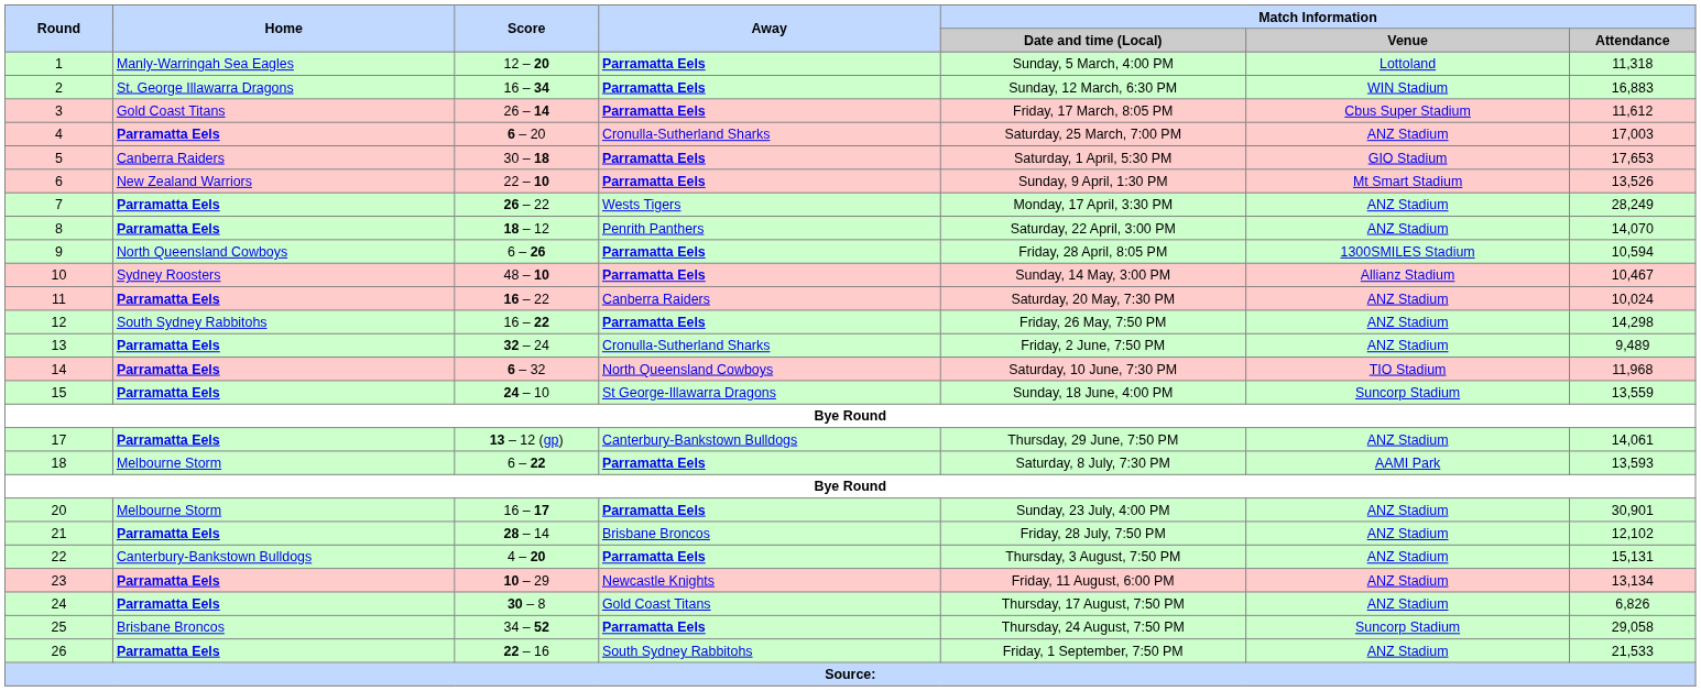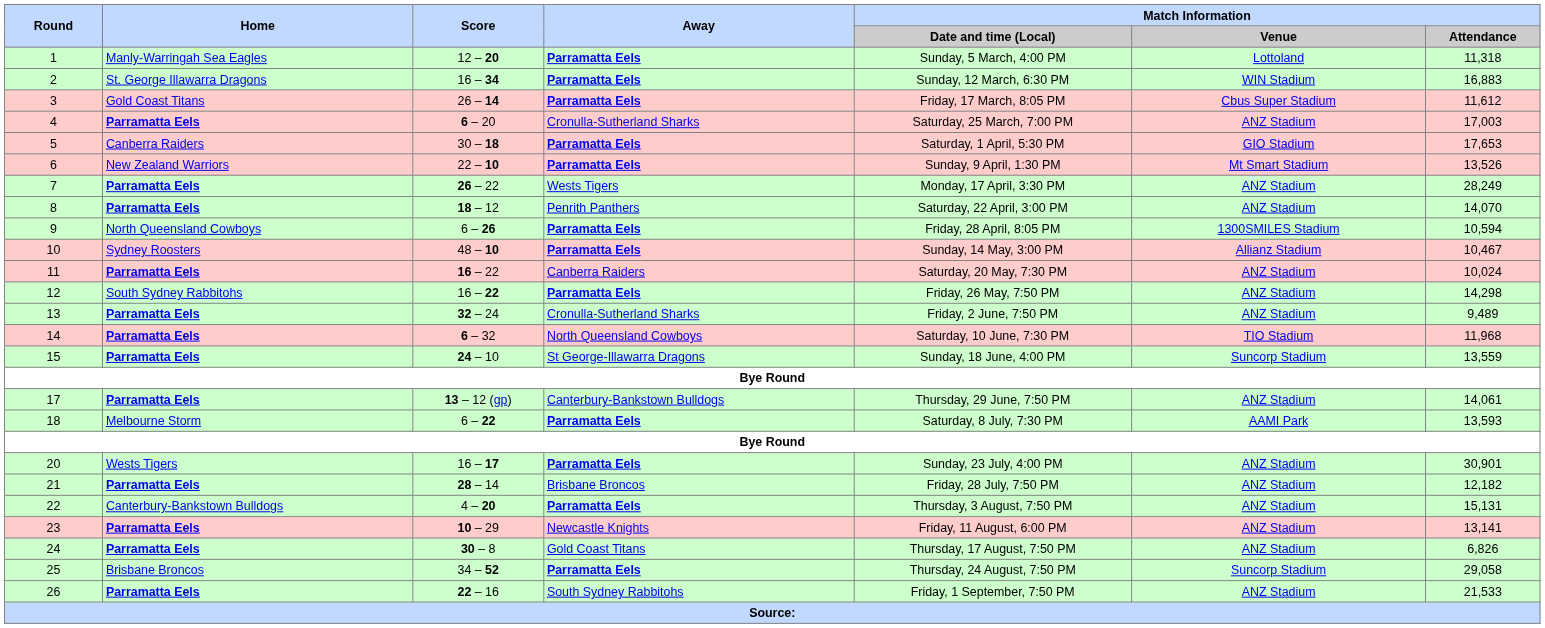 <table border="1" cellpadding="3" cellspacing="0" style="border-collapse:collapse; font-size:80%; text-align:center; width:100%;">
 <tr style="background:#c1d8ff;">
 <th rowspan="2" style="width:6%;">Round</th>
 <th rowspan="2" style="width:19%;">Home</th>
 <th rowspan="2" style="width:8%;">Score</th>
 <th rowspan="2" style="width:19%;">Away</th>
 <th colspan=6>Match Information</th>
 </tr>
 <tr style="background:#ccc;">
 <th width=17%>Date and time (Local)</th>
 <th width=18%>Venue</th>
 <th width=7%>Attendance</th>
 </tr>
 <tr style="text-align:center; background:#cfc;">
 <td>1</td>
 <td style="text-align:left;"> <a href='#'>Manly-Warringah Sea Eagles</a></td>
 <td>12 – <strong>20</strong></td>
 <td style="text-align:left;"> <strong><a href='#'>Parramatta Eels</a></strong></td>
 <td>Sunday, 5 March, 4:00 PM</td>
 <td><a href='#'>Lottoland</a></td>
 <td>11,318</td>
 </tr>
 <tr style="text-align:center; background:#cfc;">
 <td>2</td>
 <td style="text-align:left;"> <a href='#'>St. George Illawarra Dragons</a></td>
 <td>16 – <strong>34</strong></td>
 <td style="text-align:left;"> <strong><a href='#'>Parramatta Eels</a></strong></td>
 <td>Sunday, 12 March, 6:30 PM</td>
 <td><a href='#'>WIN Stadium</a></td>
 <td>16,883</td>
 </tr>
 <tr style="text-align:center; background:#fcc;">
 <td>3</td>
 <td style="text-align:left;"> <a href='#'>Gold Coast Titans</a></td>
 <td>26 – <strong>14</strong></td>
 <td style="text-align:left;"> <strong><a href='#'>Parramatta Eels</a></strong></td>
 <td>Friday, 17 March, 8:05 PM</td>
 <td><a href='#'>Cbus Super Stadium</a></td>
 <td>11,612</td>
 </tr>
 <tr style="text-align:center; background:#fcc;">
 <td>4</td>
 <td style="text-align:left;"> <strong><a href='#'>Parramatta Eels</a></strong></td>
 <td><strong>6</strong> – 20</td>
 <td style="text-align:left;"> <a href='#'>Cronulla-Sutherland Sharks</a></td>
 <td>Saturday, 25 March, 7:00 PM</td>
 <td><a href='#'>ANZ Stadium</a></td>
 <td>17,003</td>
 </tr>
 <tr style="text-align:center; background:#fcc;">
 <td>5</td>
 <td style="text-align:left;"> <a href='#'>Canberra Raiders</a></td>
 <td>30 – <strong>18</strong></td>
 <td style="text-align:left;"> <strong><a href='#'>Parramatta Eels</a></strong></td>
 <td>Saturday, 1 April, 5:30 PM</td>
 <td><a href='#'>GIO Stadium</a></td>
 <td>17,653</td>
 </tr>
 <tr style="text-align:center; background:#fcc;">
 <td>6</td>
 <td style="text-align:left;"> <a href='#'>New Zealand Warriors</a></td>
 <td>22 – <strong>10</strong></td>
 <td style="text-align:left;"> <strong><a href='#'>Parramatta Eels</a></strong></td>
 <td>Sunday, 9 April, 1:30 PM</td>
 <td><a href='#'>Mt Smart Stadium</a></td>
 <td>13,526</td>
 </tr>
 <tr style="text-align:center; background:#cfc;">
 <td>7</td>
 <td style="text-align:left;"> <strong><a href='#'>Parramatta Eels</a></strong></td>
 <td><strong>26</strong> – 22</td>
 <td style="text-align:left;"> <a href='#'>Wests Tigers</a></td>
 <td>Monday, 17 April, 3:30 PM</td>
 <td><a href='#'>ANZ Stadium</a></td>
 <td>28,249</td>
 </tr>
 <tr style="text-align:center; background:#cfc;">
 <td>8</td>
 <td style="text-align:left;"> <strong><a href='#'>Parramatta Eels</a></strong></td>
 <td><strong>18</strong> – 12</td>
 <td style="text-align:left;"> <a href='#'>Penrith Panthers</a></td>
 <td>Saturday, 22 April, 3:00 PM</td>
 <td><a href='#'>ANZ Stadium</a></td>
 <td>14,070</td>
 </tr>
 <tr style="text-align:center; background:#cfc;">
 <td>9</td>
 <td style="text-align:left;"> <a href='#'>North Queensland Cowboys</a></td>
 <td>6 – <strong>26</strong></td>
 <td style="text-align:left;"> <strong><a href='#'>Parramatta Eels</a></strong></td>
 <td>Friday, 28 April, 8:05 PM</td>
 <td><a href='#'>1300SMILES Stadium</a></td>
 <td>10,594</td>
 </tr>
 <tr style="text-align:center; background:#fcc;">
 <td>10</td>
 <td style="text-align:left;"> <a href='#'>Sydney Roosters</a></td>
 <td>48 – <strong>10</strong></td>
 <td style="text-align:left;"> <strong><a href='#'>Parramatta Eels</a></strong></td>
 <td>Sunday, 14 May, 3:00 PM</td>
 <td><a href='#'>Allianz Stadium</a></td>
 <td>10,467</td>
 </tr>
 <tr style="text-align:center; background:#fcc;">
 <td>11</td>
 <td style="text-align:left;"> <strong><a href='#'>Parramatta Eels</a></strong></td>
 <td><strong>16</strong> – 22</td>
 <td style="text-align:left;"> <a href='#'>Canberra Raiders</a></td>
 <td>Saturday, 20 May, 7:30 PM</td>
 <td><a href='#'>ANZ Stadium</a></td>
 <td>10,024</td>
 </tr>
 <tr style="text-align:center; background:#cfc;">
 <td>12</td>
 <td style="text-align:left;"> <a href='#'>South Sydney Rabbitohs</a></td>
 <td>16 – <strong>22</strong></td>
 <td style="text-align:left;"> <strong><a href='#'>Parramatta Eels</a></strong></td>
 <td>Friday, 26 May, 7:50 PM</td>
 <td><a href='#'>ANZ Stadium</a></td>
 <td>14,298</td>
 </tr>
 <tr style="text-align:center; background:#cfc;">
 <td>13</td>
 <td style="text-align:left;"> <strong><a href='#'>Parramatta Eels</a></strong></td>
 <td><strong>32</strong> – 24</td>
 <td style="text-align:left;"> <a href='#'>Cronulla-Sutherland Sharks</a></td>
 <td>Friday, 2 June, 7:50 PM</td>
 <td><a href='#'>ANZ Stadium</a></td>
 <td>9,489</td>
 </tr>
 <tr style="text-align:center; background:#fcc;">
 <td>14</td>
 <td style="text-align:left;"> <strong><a href='#'>Parramatta Eels</a></strong></td>
 <td><strong>6</strong> – 32</td>
 <td style="text-align:left;"> <a href='#'>North Queensland Cowboys</a></td>
 <td>Saturday, 10 June, 7:30 PM</td>
 <td><a href='#'>TIO Stadium</a></td>
 <td>11,968</td>
 </tr>
 <tr style="text-align:center; background:#cfc;">
 <td>15</td>
 <td style="text-align:left;"> <strong><a href='#'>Parramatta Eels</a></strong></td>
 <td><strong>24</strong> – 10</td>
 <td style="text-align:left;"> <a href='#'>St George-Illawarra Dragons</a></td>
 <td>Sunday, 18 June, 4:00 PM</td>
 <td><a href='#'>Suncorp Stadium</a></td>
 <td>13,559</td>
 </tr>
 <tr>
 <td colspan="8" align="center"><strong>Bye Round</strong></td>
 </tr>
 <tr style="text-align:center; background:#cfc;">
 <td>17</td>
 <td style="text-align:left;"> <strong><a href='#'>Parramatta Eels</a></strong></td>
 <td><strong>13</strong> – 12 (<a href='#'>gp</a>)</td>
 <td style="text-align:left;"> <a href='#'>Canterbury-Bankstown Bulldogs</a></td>
 <td>Thursday, 29 June, 7:50 PM</td>
 <td><a href='#'>ANZ Stadium</a></td>
 <td>14,061</td>
 </tr>
 <tr style="text-align:center; background:#cfc;">
 <td>18</td>
 <td style="text-align:left;"> <a href='#'>Melbourne Storm</a></td>
 <td>6 – <strong>22</strong></td>
 <td style="text-align:left;"> <strong><a href='#'>Parramatta Eels</a></strong></td>
 <td>Saturday, 8 July, 7:30 PM</td>
 <td><a href='#'>AAMI Park</a></td>
 <td>13,593</td>
 </tr>
 <tr>
 <td colspan="8" align="center"><strong>Bye Round</strong></td>
 </tr>
 <tr style="text-align:center; background:#cfc;">
 <td>20</td>
-<td style="text-align:left;"> <a href='#'>Melbourne Storm</a></td>
+<td style="text-align:left;"> <a href='#'>Wests Tigers</a></td>
 <td>16 – <strong>17</strong></td>
 <td style="text-align:left;"> <strong><a href='#'>Parramatta Eels</a></strong></td>
 <td>Sunday, 23 July, 4:00 PM</td>
 <td><a href='#'>ANZ Stadium</a></td>
 <td>30,901</td>
 </tr>
 <tr style="text-align:center; background:#cfc;">
 <td>21</td>
 <td style="text-align:left;"> <strong><a href='#'>Parramatta Eels</a></strong></td>
 <td><strong>28</strong> – 14</td>
 <td style="text-align:left;"> <a href='#'>Brisbane Broncos</a></td>
 <td>Friday, 28 July, 7:50 PM</td>
 <td><a href='#'>ANZ Stadium</a></td>
-<td>12,102</td>
+<td>12,182</td>
 </tr>
 <tr style="text-align:center; background:#cfc;">
 <td>22</td>
 <td style="text-align:left;"> <a href='#'>Canterbury-Bankstown Bulldogs</a></td>
 <td>4 – <strong>20</strong></td>
 <td style="text-align:left;"> <strong><a href='#'>Parramatta Eels</a></strong></td>
 <td>Thursday, 3 August, 7:50 PM</td>
 <td><a href='#'>ANZ Stadium</a></td>
 <td>15,131</td>
 </tr>
 <tr style="text-align:center; background:#fcc;">
 <td>23</td>
 <td style="text-align:left;"> <strong><a href='#'>Parramatta Eels</a></strong></td>
 <td><strong>10</strong> – 29</td>
 <td style="text-align:left;"> <a href='#'>Newcastle Knights</a></td>
 <td>Friday, 11 August, 6:00 PM</td>
 <td><a href='#'>ANZ Stadium</a></td>
-<td>13,134</td>
+<td>13,141</td>
 </tr>
 <tr style="text-align:center; background:#cfc;">
 <td>24</td>
 <td style="text-align:left;"> <strong><a href='#'>Parramatta Eels</a></strong></td>
 <td><strong>30</strong> – 8</td>
 <td style="text-align:left;"> <a href='#'>Gold Coast Titans</a></td>
 <td>Thursday, 17 August, 7:50 PM</td>
 <td><a href='#'>ANZ Stadium</a></td>
 <td>6,826</td>
 </tr>
 <tr style="text-align:center; background:#cfc;">
 <td>25</td>
 <td style="text-align:left;"> <a href='#'>Brisbane Broncos</a></td>
 <td>34 – <strong>52</strong></td>
 <td style="text-align:left;"> <strong><a href='#'>Parramatta Eels</a></strong></td>
 <td>Thursday, 24 August, 7:50 PM</td>
 <td><a href='#'>Suncorp Stadium</a></td>
 <td>29,058</td>
 </tr>
 <tr style="text-align:center; background:#cfc;">
 <td>26</td>
 <td style="text-align:left;"> <strong><a href='#'>Parramatta Eels</a></strong></td>
 <td><strong>22</strong> – 16</td>
 <td style="text-align:left;"> <a href='#'>South Sydney Rabbitohs</a></td>
 <td>Friday, 1 September, 7:50 PM</td>
 <td><a href='#'>ANZ Stadium</a></td>
 <td>21,533</td>
 </tr>
 <tr style="background:#c1d8ff;">
 <th colspan=12>Source:</th>
 </tr>
 </table>
